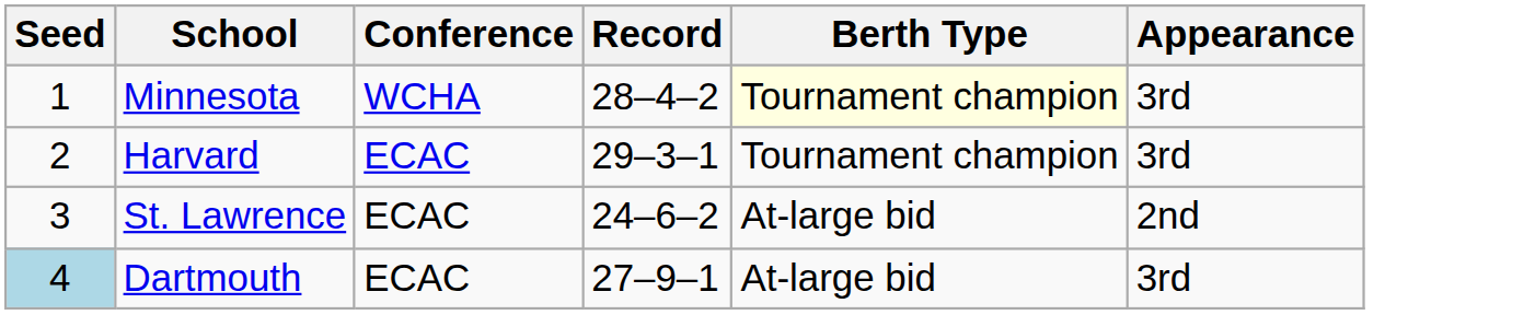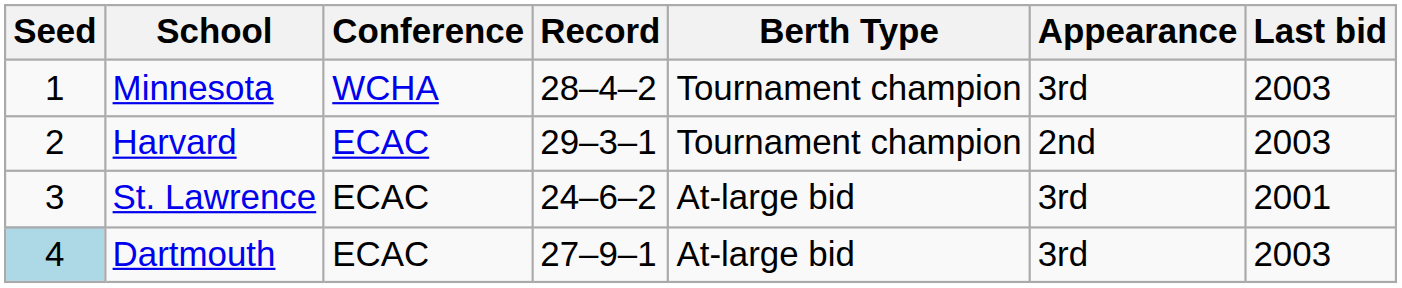 <table class="wikitable">
 <tr>
 <th>Seed</th>
 <th>School</th>
 <th>Conference</th>
 <th>Record</th>
 <th>Berth Type</th>
 <th>Appearance</th>
+<th>Last bid</th>
 </tr>
 <tr>
 <td align=center>1</td>
 <td><a href='#'>Minnesota</a></td>
 <td><a href='#'>WCHA</a></td>
 <td>28–4–2</td>
-<td style="background: lightyellow;">Tournament champion</td>
+<td>Tournament champion</td>
 <td>3rd</td>
+<td>2003</td>
 </tr>
 <tr>
 <td align=center>2</td>
 <td><a href='#'>Harvard</a></td>
 <td><a href='#'>ECAC</a></td>
 <td>29–3–1</td>
 <td>Tournament champion</td>
-<td>3rd</td>
+<td>2nd</td>
+<td>2003</td>
 </tr>
 <tr>
 <td align=center>3</td>
 <td><a href='#'>St. Lawrence</a></td>
 <td>ECAC</td>
 <td>24–6–2</td>
 <td>At-large bid</td>
-<td>2nd</td>
+<td>3rd</td>
+<td>2001</td>
 </tr>
 <tr>
 <td align=center style="background: lightblue;">4</td>
 <td><a href='#'>Dartmouth</a></td>
 <td>ECAC</td>
 <td>27–9–1</td>
 <td>At-large bid</td>
 <td>3rd</td>
+<td>2003</td>
 </tr>
 </table>
